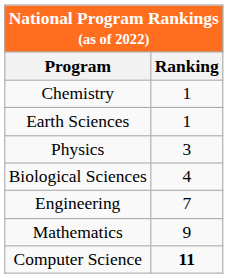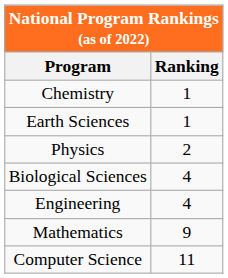 <table class="wikitable sortable collapsible collapsed" style="float:right; text-align:center">
 <tr>
 <th colspan=4 style="background: #FF6E1E; color:#FFFFFF">National Program Rankings<br><small>(as of 2022)</small></th>
 </tr>
 <tr>
 <th>Program</th>
 <th>Ranking</th>
 </tr>
 <tr>
 <td>Chemistry</td>
 <td>1</td>
 </tr>
 <tr>
 <td>Earth Sciences</td>
 <td>1</td>
 </tr>
 <tr>
 <td>Physics</td>
-<td>3</td>
+<td>2</td>
 </tr>
 <tr>
 <td>Biological Sciences</td>
 <td>4</td>
 </tr>
 <tr>
 <td>Engineering</td>
-<td>7</td>
+<td>4</td>
 </tr>
 <tr>
 <td>Mathematics</td>
 <td>9</td>
 </tr>
 <tr>
 <td>Computer Science</td>
-<td><strong>11</strong></td>
+<td>11</td>
 </tr>
 </table>
